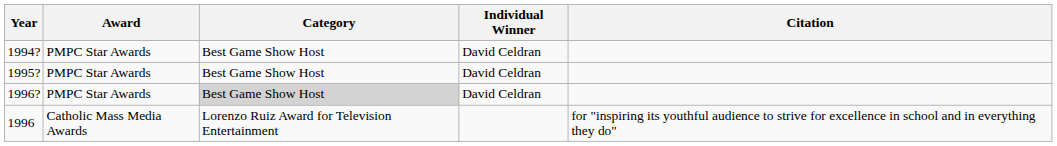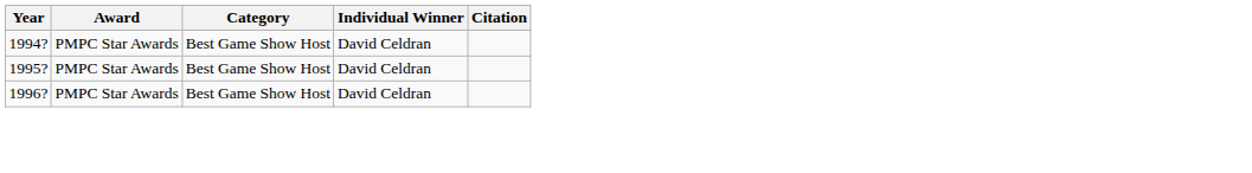 <table class="wikitable">
 <tr>
 <th>Year</th>
 <th>Award</th>
 <th>Category</th>
 <th>Individual Winner</th>
 <th>Citation</th>
 </tr>
 <tr>
 <td>1994?</td>
 <td>PMPC Star Awards</td>
 <td>Best Game Show Host</td>
 <td>David Celdran</td>
 <td></td>
 </tr>
 <tr>
 <td>1995?</td>
 <td>PMPC Star Awards</td>
 <td>Best Game Show Host</td>
 <td>David Celdran</td>
 <td></td>
 </tr>
 <tr>
 <td>1996?</td>
 <td>PMPC Star Awards</td>
-<td style="background: lightgrey;">Best Game Show Host</td>
+<td>Best Game Show Host</td>
 <td>David Celdran</td>
 <td></td>
 </tr>
-<tr>
-<td>1996</td>
-<td>Catholic Mass Media Awards</td>
-<td>Lorenzo Ruiz Award for Television Entertainment</td>
-<td></td>
-<td>for "inspiring its youthful audience to strive for excellence in school and in everything they do"</td>
-</tr>
 </table>
